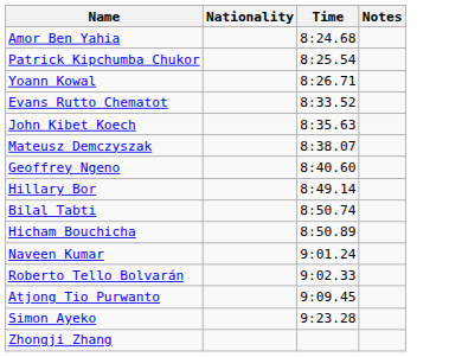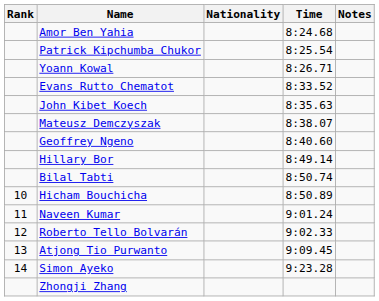 <table class="wikitable sortable" style="text-align:center">
 <tr>
+<th>Rank</th>
 <th>Name</th>
 <th>Nationality</th>
 <th>Time</th>
 <th>Notes</th>
 </tr>
 <tr>
+<td></td>
 <td align=left><a href='#'>Amor Ben Yahia</a></td>
 <td align=left></td>
 <td>8:24.68</td>
 <td></td>
 </tr>
 <tr>
+<td></td>
 <td align=left><a href='#'>Patrick Kipchumba Chukor</a></td>
 <td align=left></td>
 <td>8:25.54</td>
 <td></td>
 </tr>
 <tr>
+<td></td>
 <td align=left><a href='#'>Yoann Kowal</a></td>
 <td align=left></td>
 <td>8:26.71</td>
 <td></td>
 </tr>
 <tr>
+<td></td>
 <td align=left><a href='#'>Evans Rutto Chematot</a></td>
 <td align=left></td>
 <td>8:33.52</td>
 <td></td>
 </tr>
 <tr>
+<td></td>
 <td align=left><a href='#'>John Kibet Koech</a></td>
 <td align=left></td>
 <td>8:35.63</td>
 <td></td>
 </tr>
 <tr>
+<td></td>
 <td align=left><a href='#'>Mateusz Demczyszak</a></td>
 <td align=left></td>
 <td>8:38.07</td>
 <td></td>
 </tr>
 <tr>
+<td></td>
 <td align=left><a href='#'>Geoffrey Ngeno</a></td>
 <td align=left></td>
 <td>8:40.60</td>
 <td></td>
 </tr>
 <tr>
+<td></td>
 <td align=left><a href='#'>Hillary Bor</a></td>
 <td align=left></td>
 <td>8:49.14</td>
 <td></td>
 </tr>
 <tr>
+<td></td>
 <td align=left><a href='#'>Bilal Tabti</a></td>
 <td align=left></td>
 <td>8:50.74</td>
 <td></td>
 </tr>
 <tr>
+<td>10</td>
 <td align=left><a href='#'>Hicham Bouchicha</a></td>
 <td align=left></td>
 <td>8:50.89</td>
 <td></td>
 </tr>
 <tr>
+<td>11</td>
 <td align=left><a href='#'>Naveen Kumar</a></td>
 <td align=left></td>
 <td>9:01.24</td>
 <td></td>
 </tr>
 <tr>
+<td>12</td>
 <td align=left><a href='#'>Roberto Tello Bolvarán</a></td>
 <td align=left></td>
 <td>9:02.33</td>
 <td></td>
 </tr>
 <tr>
+<td>13</td>
 <td align=left><a href='#'>Atjong Tio Purwanto</a></td>
 <td align=left></td>
 <td>9:09.45</td>
 <td></td>
 </tr>
 <tr>
+<td>14</td>
 <td align=left><a href='#'>Simon Ayeko</a></td>
 <td align=left></td>
 <td>9:23.28</td>
 <td></td>
 </tr>
 <tr>
+<td></td>
 <td align=left><a href='#'>Zhongji Zhang</a></td>
 <td align=left></td>
 <td></td>
 <td></td>
 </tr>
 </table>
